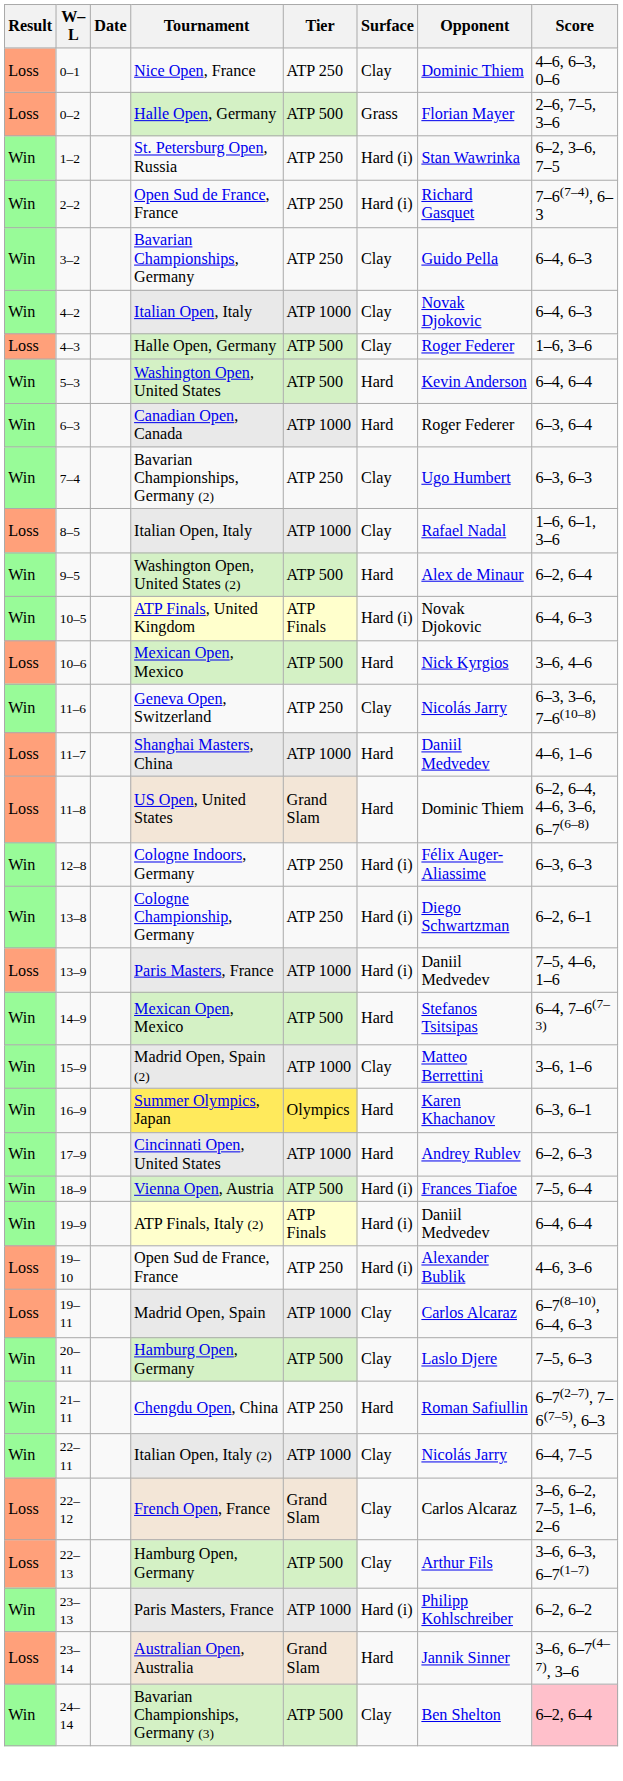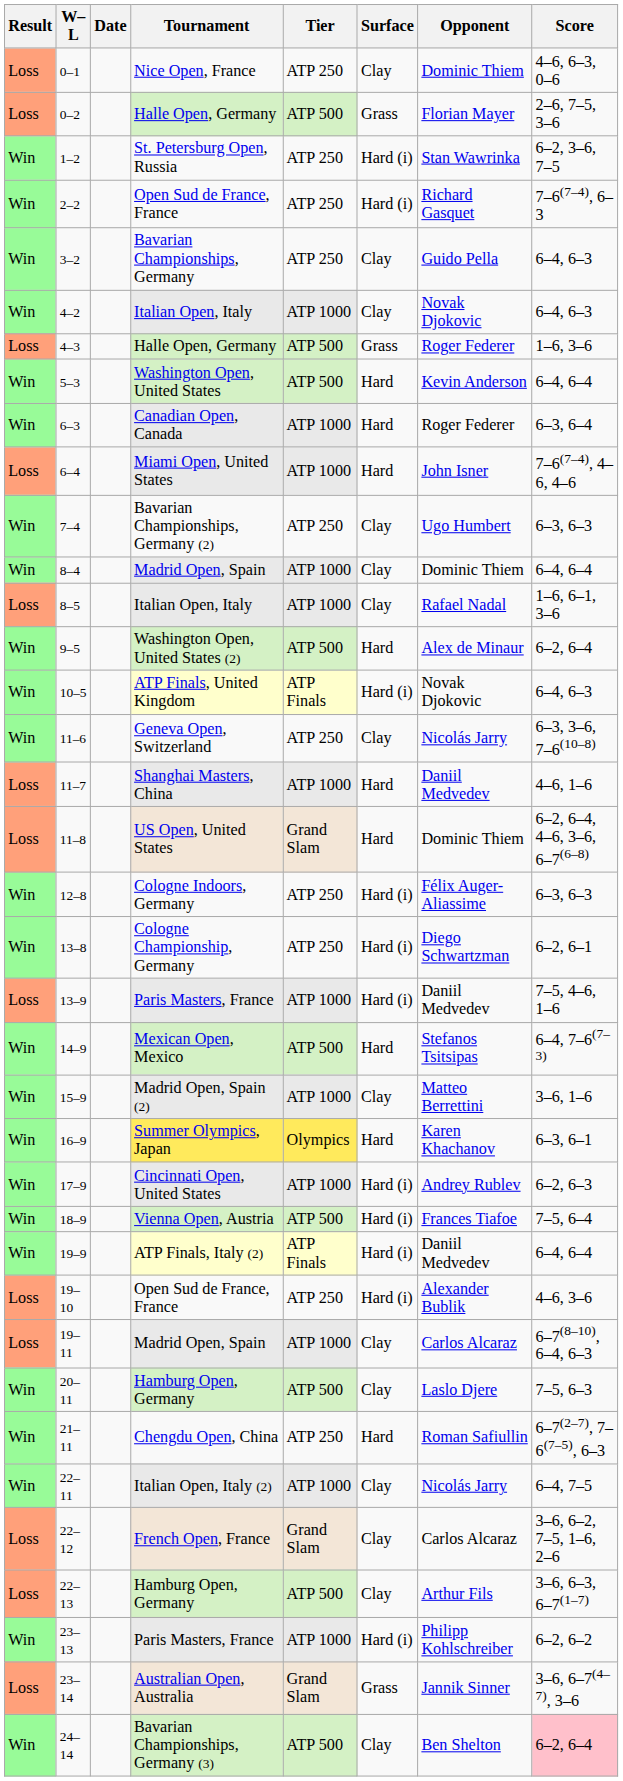 <table class="sortable wikitable nowrap">
 <tr>
 <th>Result</th>
 <th class="unsortable">W–L</th>
 <th>Date</th>
 <th>Tournament</th>
 <th>Tier</th>
 <th>Surface</th>
 <th>Opponent</th>
 <th class="unsortable">Score</th>
 </tr>
 <tr>
 <td style=background:#ffa07a>Loss</td>
 <td><small>0–1</small></td>
 <td><a href='#'></a></td>
 <td><a href='#'>Nice Open</a>, France</td>
 <td>ATP 250</td>
 <td>Clay</td>
 <td> <a href='#'>Dominic Thiem</a></td>
 <td>4–6, 6–3, 0–6</td>
 </tr>
 <tr>
 <td style=background:#ffa07a>Loss</td>
 <td><small>0–2</small></td>
 <td><a href='#'></a></td>
 <td style=background:#d4f1c5><a href='#'>Halle Open</a>, Germany</td>
 <td style=background:#d4f1c5>ATP 500</td>
 <td>Grass</td>
 <td> <a href='#'>Florian Mayer</a></td>
 <td>2–6, 7–5, 3–6</td>
 </tr>
 <tr>
 <td style=background:#98fb98>Win</td>
 <td><small>1–2</small></td>
 <td><a href='#'></a></td>
 <td><a href='#'>St. Petersburg Open</a>, Russia</td>
 <td>ATP 250</td>
 <td>Hard (i)</td>
 <td> <a href='#'>Stan Wawrinka</a></td>
 <td>6–2, 3–6, 7–5</td>
 </tr>
 <tr>
 <td style=background:#98fb98>Win</td>
 <td><small>2–2</small></td>
 <td><a href='#'></a></td>
 <td><a href='#'>Open Sud de France</a>, France</td>
 <td>ATP 250</td>
 <td>Hard (i)</td>
 <td> <a href='#'>Richard Gasquet</a></td>
 <td>7–6<sup>(7–4)</sup>, 6–3</td>
 </tr>
 <tr>
 <td style=background:#98fb98>Win</td>
 <td><small>3–2</small></td>
 <td><a href='#'></a></td>
 <td><a href='#'>Bavarian Championships</a>, Germany</td>
 <td>ATP 250</td>
 <td>Clay</td>
 <td> <a href='#'>Guido Pella</a></td>
 <td>6–4, 6–3</td>
 </tr>
 <tr>
 <td style=background:#98fb98>Win</td>
 <td><small>4–2</small></td>
 <td><a href='#'></a></td>
 <td style=background:#e9e9e9><a href='#'>Italian Open</a>, Italy</td>
 <td style=background:#e9e9e9>ATP 1000</td>
 <td>Clay</td>
 <td> <a href='#'>Novak Djokovic</a></td>
 <td>6–4, 6–3</td>
 </tr>
 <tr>
 <td style=background:#ffa07a>Loss</td>
 <td><small>4–3</small></td>
 <td><a href='#'></a></td>
 <td style=background:#d4f1c5>Halle Open, Germany</td>
 <td style=background:#d4f1c5>ATP 500</td>
-<td>Clay</td>
+<td>Grass</td>
 <td> <a href='#'>Roger Federer</a></td>
 <td>1–6, 3–6</td>
 </tr>
 <tr>
 <td style=background:#98fb98>Win</td>
 <td><small>5–3</small></td>
 <td><a href='#'></a></td>
 <td style=background:#d4f1c5><a href='#'>Washington Open</a>, United States</td>
 <td style=background:#d4f1c5>ATP 500</td>
 <td>Hard</td>
 <td> <a href='#'>Kevin Anderson</a></td>
 <td>6–4, 6–4</td>
 </tr>
 <tr>
 <td style=background:#98fb98>Win</td>
 <td><small>6–3</small></td>
 <td><a href='#'></a></td>
 <td style=background:#e9e9e9><a href='#'>Canadian Open</a>, Canada</td>
 <td style=background:#e9e9e9>ATP 1000</td>
 <td>Hard</td>
 <td> Roger Federer</td>
 <td>6–3, 6–4</td>
 </tr>
 <tr>
+<td style=background:#ffa07a>Loss</td>
+<td><small>6–4</small></td>
+<td><a href='#'></a></td>
+<td style=background:#e9e9e9><a href='#'>Miami Open</a>, United States</td>
+<td style=background:#e9e9e9>ATP 1000</td>
+<td>Hard</td>
+<td> <a href='#'>John Isner</a></td>
+<td>7–6<sup>(7–4)</sup>, 4–6, 4–6</td>
+</tr>
+<tr>
 <td style=background:#98fb98>Win</td>
 <td><small>7–4</small></td>
 <td><a href='#'></a></td>
 <td>Bavarian Championships, Germany <small>(2)</small></td>
 <td>ATP 250</td>
 <td>Clay</td>
 <td> <a href='#'>Ugo Humbert</a></td>
 <td>6–3, 6–3</td>
+</tr>
+<tr>
+<td style=background:#98fb98>Win</td>
+<td><small>8–4</small></td>
+<td><a href='#'></a></td>
+<td style=background:#e9e9e9><a href='#'>Madrid Open</a>, Spain</td>
+<td style=background:#e9e9e9>ATP 1000</td>
+<td>Clay</td>
+<td> Dominic Thiem</td>
+<td>6–4, 6–4</td>
 </tr>
 <tr>
 <td style=background:#ffa07a>Loss</td>
 <td><small>8–5</small></td>
 <td><a href='#'></a></td>
 <td style=background:#e9e9e9>Italian Open, Italy</td>
 <td style=background:#e9e9e9>ATP 1000</td>
 <td>Clay</td>
 <td> <a href='#'>Rafael Nadal</a></td>
 <td>1–6, 6–1, 3–6</td>
 </tr>
 <tr>
 <td style=background:#98fb98>Win</td>
 <td><small>9–5</small></td>
 <td><a href='#'></a></td>
 <td style=background:#d4f1c5>Washington Open, United States <small>(2)</small></td>
 <td style=background:#d4f1c5>ATP 500</td>
 <td>Hard</td>
 <td> <a href='#'>Alex de Minaur</a></td>
 <td>6–2, 6–4</td>
 </tr>
 <tr>
 <td style=background:#98fb98>Win</td>
 <td><small>10–5</small></td>
 <td><a href='#'></a></td>
 <td style=background:#ffc><a href='#'>ATP Finals</a>, United Kingdom</td>
 <td style=background:#ffc>ATP Finals</td>
 <td>Hard (i)</td>
 <td> Novak Djokovic</td>
 <td>6–4, 6–3</td>
-</tr>
-<tr>
-<td style=background:#ffa07a>Loss</td>
-<td><small>10–6</small></td>
-<td><a href='#'></a></td>
-<td style=background:#d4f1c5><a href='#'>Mexican Open</a>, Mexico</td>
-<td style=background:#d4f1c5>ATP 500</td>
-<td>Hard</td>
-<td> <a href='#'>Nick Kyrgios</a></td>
-<td>3–6, 4–6</td>
 </tr>
 <tr>
 <td style=background:#98fb98>Win</td>
 <td><small>11–6</small></td>
 <td><a href='#'></a></td>
 <td><a href='#'>Geneva Open</a>, Switzerland</td>
 <td>ATP 250</td>
 <td>Clay</td>
 <td> <a href='#'>Nicolás Jarry</a></td>
 <td>6–3, 3–6, 7–6<sup>(10–8)</sup></td>
 </tr>
 <tr>
 <td style=background:#ffa07a>Loss</td>
 <td><small>11–7</small></td>
 <td><a href='#'></a></td>
 <td style=background:#e9e9e9><a href='#'>Shanghai Masters</a>, China</td>
 <td style=background:#e9e9e9>ATP 1000</td>
 <td>Hard</td>
 <td> <a href='#'>Daniil Medvedev</a></td>
 <td>4–6, 1–6</td>
 </tr>
 <tr>
 <td style=background:#ffa07a>Loss</td>
 <td><small>11–8</small></td>
 <td><a href='#'></a></td>
 <td style=background:#f3e6d7><a href='#'>US Open</a>, United States</td>
 <td style=background:#f3e6d7>Grand Slam</td>
 <td>Hard</td>
 <td> Dominic Thiem</td>
 <td>6–2, 6–4, 4–6, 3–6, 6–7<sup>(6–8)</sup></td>
 </tr>
 <tr>
 <td style=background:#98fb98>Win</td>
 <td><small>12–8</small></td>
 <td><a href='#'></a></td>
 <td><a href='#'>Cologne Indoors</a>, Germany</td>
 <td>ATP 250</td>
 <td>Hard (i)</td>
 <td> <a href='#'>Félix Auger-Aliassime</a></td>
 <td>6–3, 6–3</td>
 </tr>
 <tr>
 <td style=background:#98fb98>Win</td>
 <td><small>13–8</small></td>
 <td><a href='#'></a></td>
 <td><a href='#'>Cologne Championship</a>, Germany</td>
 <td>ATP 250</td>
 <td>Hard (i)</td>
 <td> <a href='#'>Diego Schwartzman</a></td>
 <td>6–2, 6–1</td>
 </tr>
 <tr>
 <td style=background:#ffa07a>Loss</td>
 <td><small>13–9</small></td>
 <td><a href='#'></a></td>
 <td style=background:#e9e9e9><a href='#'>Paris Masters</a>, France</td>
 <td style=background:#e9e9e9>ATP 1000</td>
 <td>Hard (i)</td>
 <td> Daniil Medvedev</td>
 <td>7–5, 4–6, 1–6</td>
 </tr>
 <tr>
 <td style=background:#98fb98>Win</td>
 <td><small>14–9</small></td>
 <td><a href='#'></a></td>
 <td style=background:#d4f1c5><a href='#'>Mexican Open</a>, Mexico</td>
 <td style=background:#d4f1c5>ATP 500</td>
 <td>Hard</td>
 <td> <a href='#'>Stefanos Tsitsipas</a></td>
 <td>6–4, 7–6<sup>(7–3)</sup></td>
 </tr>
 <tr>
 <td style=background:#98fb98>Win</td>
 <td><small>15–9</small></td>
 <td><a href='#'></a></td>
 <td style=background:#e9e9e9>Madrid Open, Spain <small>(2)</small></td>
 <td style=background:#e9e9e9>ATP 1000</td>
 <td>Clay</td>
 <td> <a href='#'>Matteo Berrettini</a></td>
 <td>3–6, 1–6</td>
 </tr>
 <tr>
 <td style=background:#98fb98>Win</td>
 <td><small>16–9</small></td>
 <td><a href='#'></a></td>
 <td style=background:#ffea5c><a href='#'>Summer Olympics</a>, Japan</td>
 <td style=background:#ffea5c>Olympics</td>
 <td>Hard</td>
 <td> <a href='#'>Karen Khachanov</a></td>
 <td>6–3, 6–1</td>
 </tr>
 <tr>
 <td style=background:#98fb98>Win</td>
 <td><small>17–9</small></td>
 <td><a href='#'></a></td>
 <td style=background:#e9e9e9><a href='#'>Cincinnati Open</a>, United States</td>
 <td style=background:#e9e9e9>ATP 1000</td>
-<td>Hard</td>
+<td>Hard (i)</td>
 <td> <a href='#'>Andrey Rublev</a></td>
 <td>6–2, 6–3</td>
 </tr>
 <tr>
 <td style=background:#98fb98>Win</td>
 <td><small>18–9</small></td>
 <td><a href='#'></a></td>
 <td style=background:#d4f1c5><a href='#'>Vienna Open</a>, Austria</td>
 <td style=background:#d4f1c5>ATP 500</td>
 <td>Hard (i)</td>
 <td> <a href='#'>Frances Tiafoe</a></td>
 <td>7–5, 6–4</td>
 </tr>
 <tr>
 <td style=background:#98fb98>Win</td>
 <td><small>19–9</small></td>
 <td><a href='#'></a></td>
 <td style=background:#ffc>ATP Finals, Italy <small>(2)</small></td>
 <td style=background:#ffc>ATP Finals</td>
 <td>Hard (i)</td>
 <td> Daniil Medvedev</td>
 <td>6–4, 6–4</td>
 </tr>
 <tr>
 <td style=background:#ffa07a>Loss</td>
 <td><small>19–10</small></td>
 <td><a href='#'></a></td>
 <td>Open Sud de France, France</td>
 <td>ATP 250</td>
 <td>Hard (i)</td>
 <td> <a href='#'>Alexander Bublik</a></td>
 <td>4–6, 3–6</td>
 </tr>
 <tr>
 <td style=background:#ffa07a>Loss</td>
 <td><small>19–11</small></td>
 <td><a href='#'></a></td>
 <td style=background:#e9e9e9>Madrid Open, Spain</td>
 <td style=background:#e9e9e9>ATP 1000</td>
 <td>Clay</td>
 <td> <a href='#'>Carlos Alcaraz</a></td>
 <td>6–7<sup>(8–10)</sup>, 6–4, 6–3</td>
 </tr>
 <tr>
 <td style=background:#98fb98>Win</td>
 <td><small>20–11</small></td>
 <td><a href='#'></a></td>
 <td style=background:#d4f1c5><a href='#'>Hamburg Open</a>, Germany</td>
 <td style=background:#d4f1c5>ATP 500</td>
 <td>Clay</td>
 <td> <a href='#'>Laslo Djere</a></td>
 <td>7–5, 6–3</td>
 </tr>
 <tr>
 <td style=background:#98fb98>Win</td>
 <td><small>21–11</small></td>
 <td><a href='#'></a></td>
 <td><a href='#'>Chengdu Open</a>, China</td>
 <td>ATP 250</td>
 <td>Hard</td>
 <td> <a href='#'>Roman Safiullin</a></td>
 <td>6–7<sup>(2–7)</sup>, 7–6<sup>(7–5)</sup>, 6–3</td>
 </tr>
 <tr>
 <td style=background:#98fb98>Win</td>
 <td><small>22–11</small></td>
 <td><a href='#'></a></td>
 <td style=background:#e9e9e9>Italian Open, Italy <small>(2)</small></td>
 <td style=background:#e9e9e9>ATP 1000</td>
 <td>Clay</td>
 <td> <a href='#'>Nicolás Jarry</a></td>
 <td>6–4, 7–5</td>
 </tr>
 <tr>
 <td style=background:#ffa07a>Loss</td>
 <td><small>22–12</small></td>
 <td><a href='#'></a></td>
 <td style=background:#f3e6d7><a href='#'>French Open</a>, France</td>
 <td style=background:#f3e6d7>Grand Slam</td>
 <td>Clay</td>
 <td> Carlos Alcaraz</td>
 <td>3–6, 6–2, 7–5, 1–6, 2–6</td>
 </tr>
 <tr>
 <td style=background:#ffa07a>Loss</td>
 <td><small>22–13</small></td>
 <td><a href='#'></a></td>
 <td style=background:#d4f1c5>Hamburg Open, Germany</td>
 <td style=background:#d4f1c5>ATP 500</td>
 <td>Clay</td>
 <td> <a href='#'>Arthur Fils</a></td>
 <td>3–6, 6–3, 6–7<sup>(1–7)</sup></td>
 </tr>
 <tr>
 <td style=background:#98fb98>Win</td>
 <td><small>23–13</small></td>
 <td><a href='#'></a></td>
 <td style=background:#e9e9e9>Paris Masters, France</td>
 <td style=background:#e9e9e9>ATP 1000</td>
 <td>Hard (i)</td>
 <td> <a href='#'>Philipp Kohlschreiber</a></td>
 <td>6–2, 6–2</td>
 </tr>
 <tr>
 <td style=background:#ffa07a>Loss</td>
 <td><small>23–14</small></td>
 <td><a href='#'></a></td>
 <td style=background:#f3e6d7><a href='#'>Australian Open</a>, Australia</td>
 <td style=background:#f3e6d7>Grand Slam</td>
-<td>Hard</td>
+<td>Grass</td>
 <td> <a href='#'>Jannik Sinner</a></td>
 <td>3–6, 6–7<sup>(4–7)</sup>, 3–6</td>
 </tr>
 <tr>
 <td style=background:#98fb98>Win</td>
 <td><small>24–14</small></td>
 <td><a href='#'></a></td>
 <td style=background:#d4f1c5>Bavarian Championships, Germany <small>(3)</small></td>
 <td style=background:#d4f1c5>ATP 500</td>
 <td>Clay</td>
 <td> <a href='#'>Ben Shelton</a></td>
 <td style="background: pink;">6–2, 6–4</td>
 </tr>
 </table>
